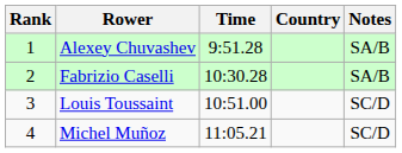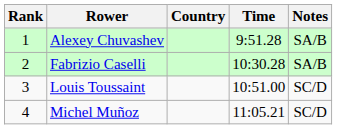 <table class="wikitable" style="text-align:center">
 <tr>
 <th>Rank</th>
 <th>Rower</th>
+<th>Country</th>
 <th>Time</th>
-<th>Country</th>
 <th>Notes</th>
 </tr>
 <tr bgcolor=ccffcc>
 <td>1</td>
 <td align="left"><a href='#'>Alexey Chuvashev</a></td>
+<td align="left"></td>
 <td>9:51.28</td>
-<td align="left"></td>
 <td>SA/B</td>
 </tr>
 <tr bgcolor=ccffcc>
 <td>2</td>
 <td align="left"><a href='#'>Fabrizio Caselli</a></td>
+<td align="left"></td>
 <td>10:30.28</td>
-<td align="left"></td>
 <td>SA/B</td>
 </tr>
 <tr>
 <td>3</td>
 <td align="left"><a href='#'>Louis Toussaint</a></td>
+<td align="left"></td>
 <td>10:51.00</td>
-<td align="left"></td>
 <td>SC/D</td>
 </tr>
 <tr>
 <td>4</td>
 <td align="left"><a href='#'>Michel Muñoz</a></td>
+<td align="left"></td>
 <td>11:05.21</td>
-<td align="left"></td>
 <td>SC/D</td>
 </tr>
 </table>
